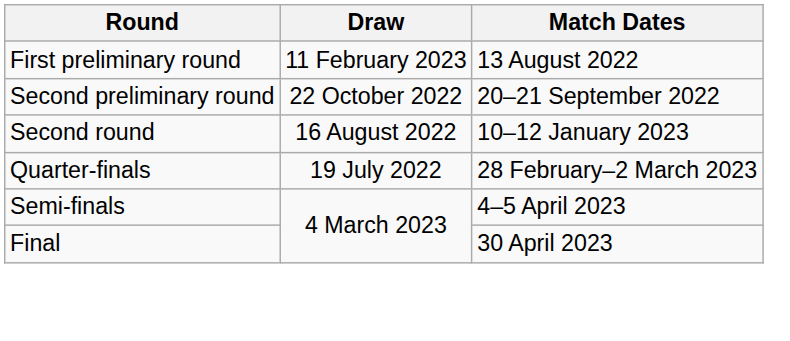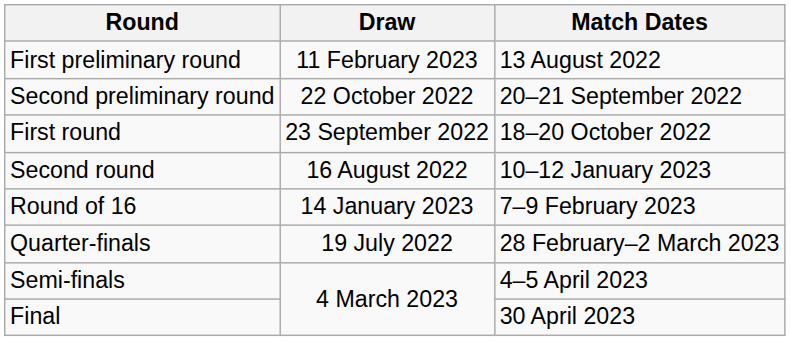 <table class="wikitable">
 <tr>
 <th>Round</th>
 <th>Draw</th>
 <th>Match Dates</th>
 </tr>
 <tr>
 <td>First preliminary round</td>
 <td align=center>11 February 2023</td>
 <td>13 August 2022</td>
 </tr>
 <tr>
 <td>Second preliminary round</td>
 <td align=center>22 October 2022</td>
 <td>20–21 September 2022</td>
 </tr>
 <tr>
+<td>First round</td>
+<td align=center>23 September 2022</td>
+<td>18–20 October 2022</td>
+</tr>
+<tr>
 <td>Second round</td>
 <td align=center>16 August 2022</td>
 <td>10–12 January 2023</td>
+</tr>
+<tr>
+<td>Round of 16</td>
+<td align=center>14 January 2023</td>
+<td>7–9 February 2023</td>
 </tr>
 <tr>
 <td>Quarter-finals</td>
 <td align=center>19 July 2022</td>
 <td>28 February–2 March 2023</td>
 </tr>
 <tr>
 <td>Semi-finals</td>
 <td align=center rowspan="2">4 March 2023</td>
 <td>4–5 April 2023</td>
 </tr>
 <tr>
 <td>Final</td>
 <td>30 April 2023</td>
 </tr>
 </table>
